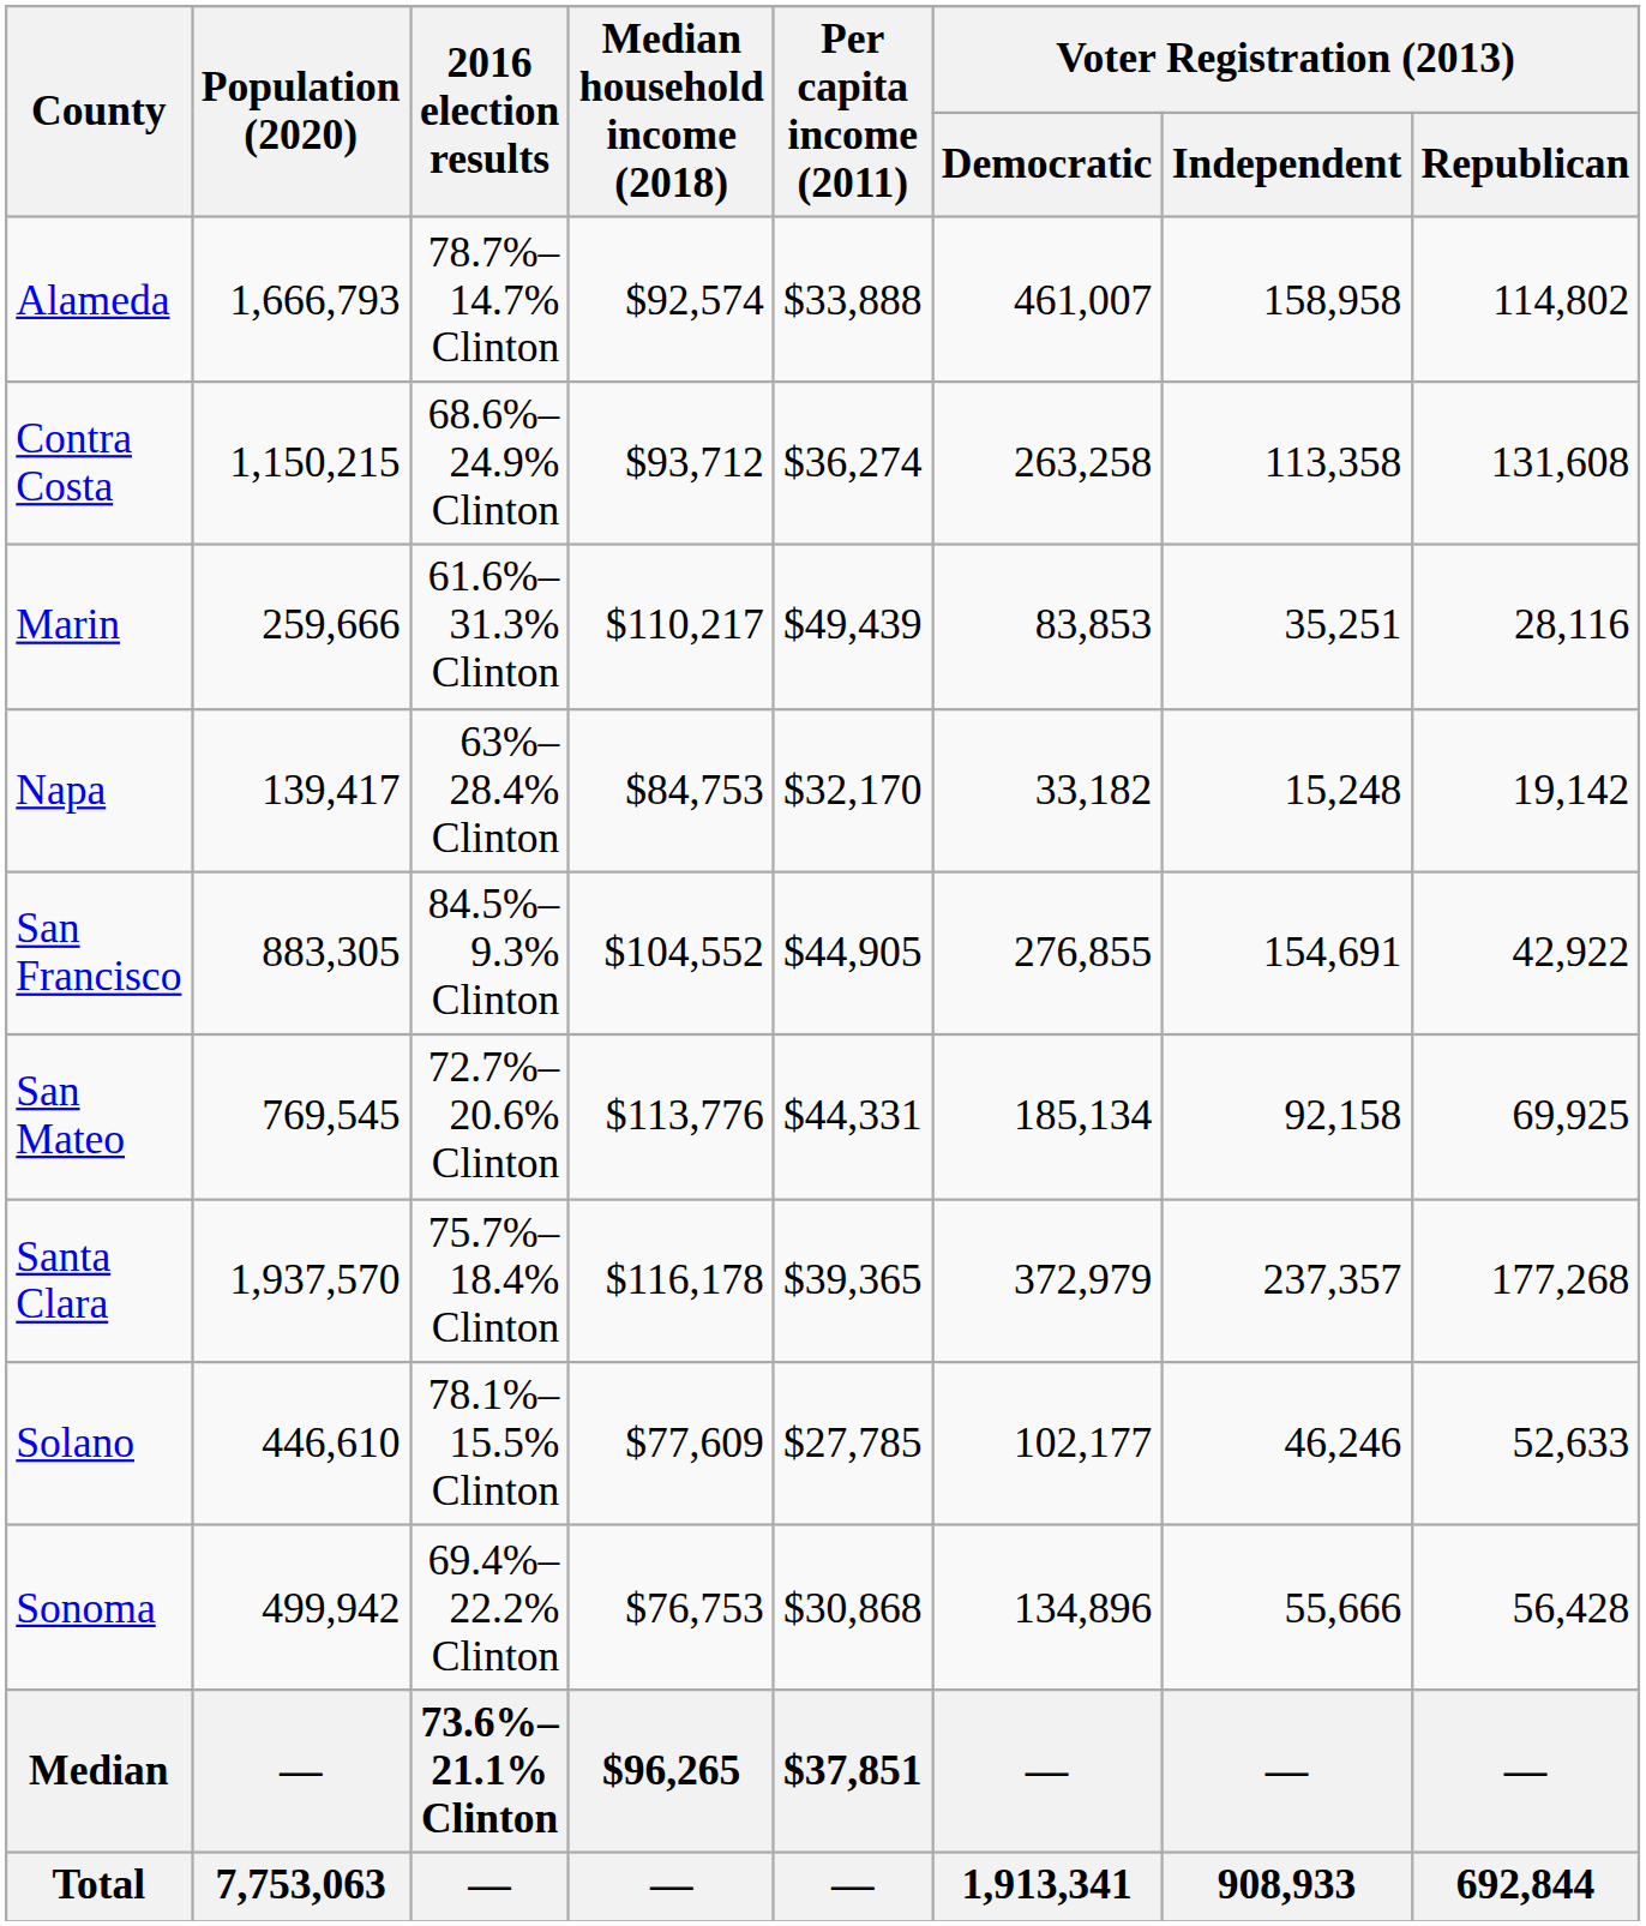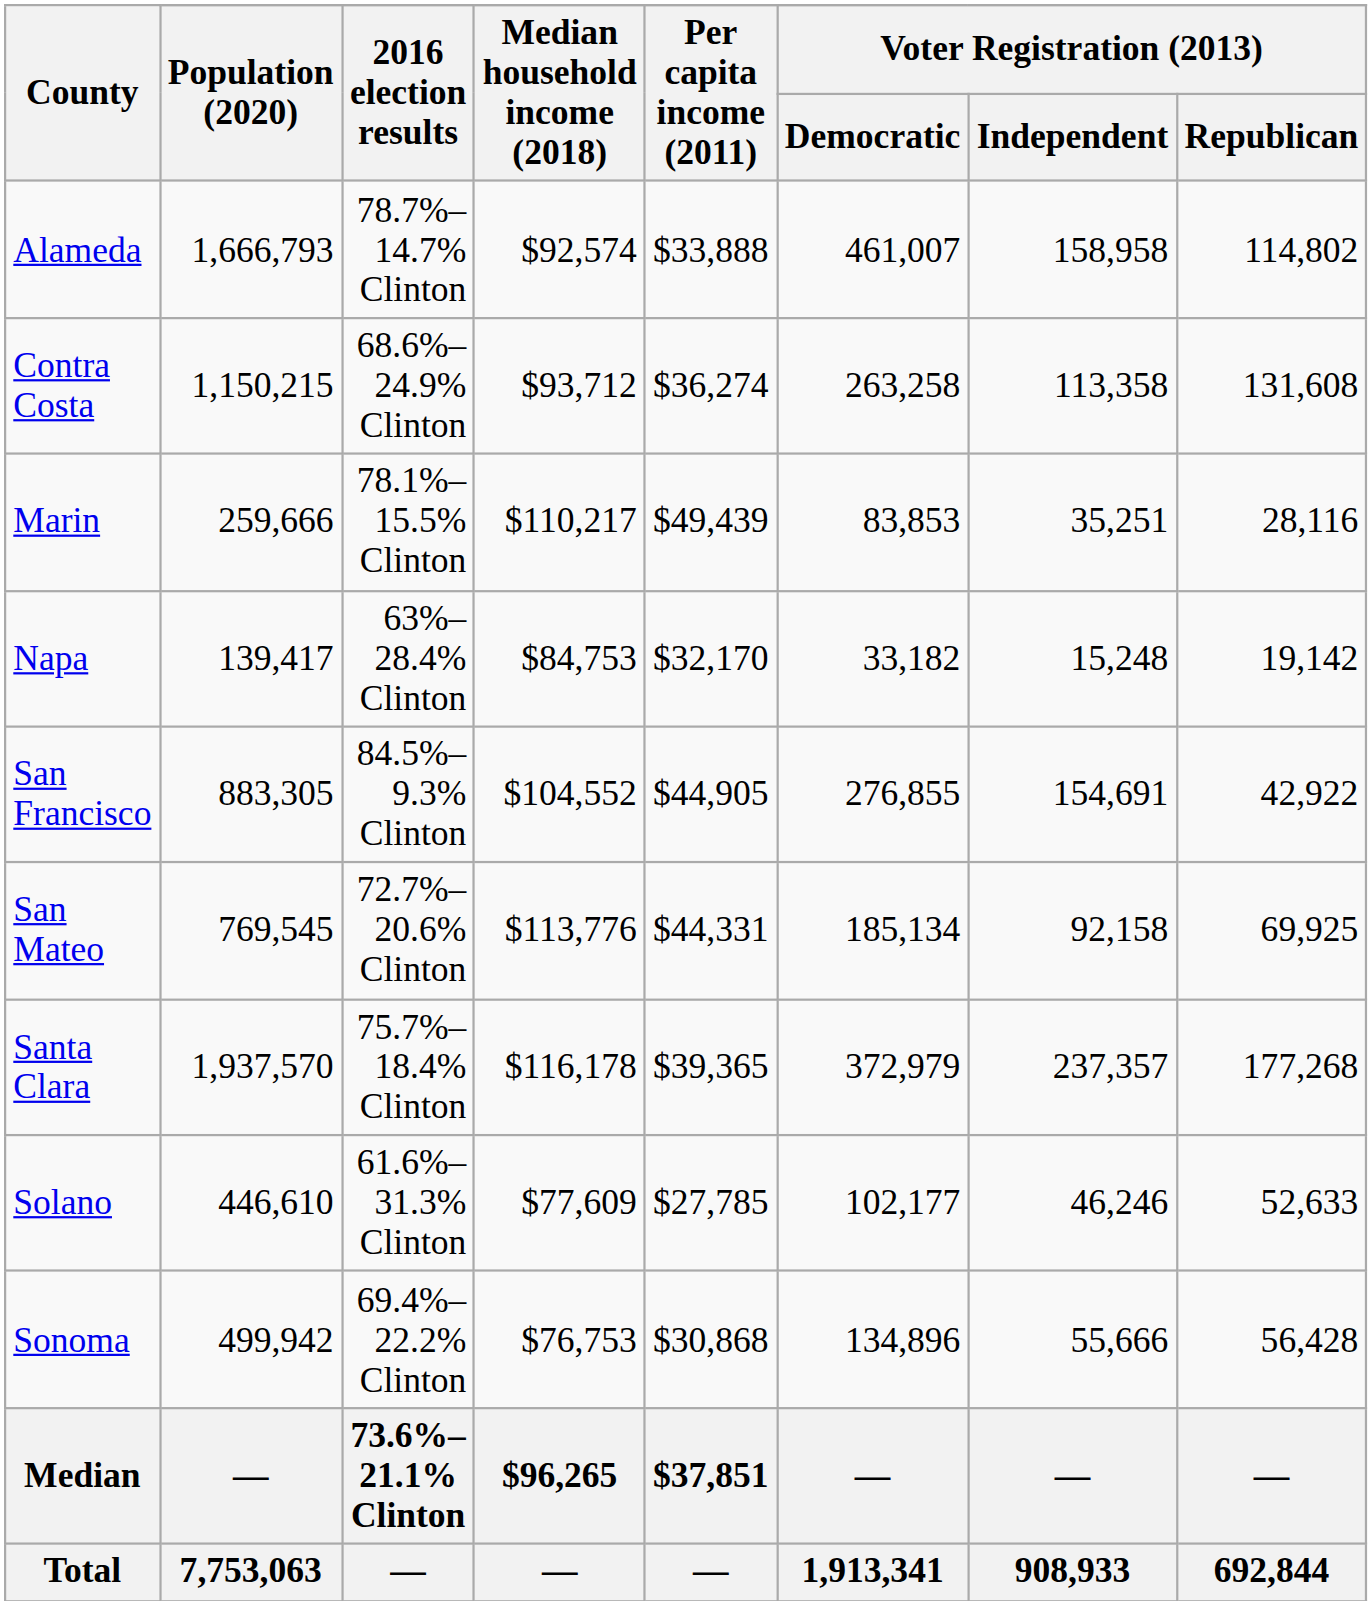 <table class="wikitable sortable" style="text-align:right">
 <tr>
 <th rowspan="3">County</th>
 </tr>
 <tr>
 <th rowspan="2">Population (2020)</th>
 <th rowspan="2">2016 election results</th>
 <th rowspan="2">Median household income (2018)</th>
 <th rowspan="2">Per capita income (2011)</th>
 <th colspan="3">Voter Registration (2013)</th>
 </tr>
 <tr>
 <th>Democratic</th>
 <th>Independent</th>
 <th>Republican</th>
 </tr>
 <tr>
 <td scope="row" style="text-align:left;"><a href='#'>Alameda</a></td>
 <td>1,666,793</td>
 <td>78.7%–14.7% Clinton</td>
 <td>$92,574</td>
 <td>$33,888</td>
 <td>461,007</td>
 <td>158,958</td>
 <td>114,802</td>
 </tr>
 <tr>
 <td scope="row" style="text-align:left;"><a href='#'>Contra Costa</a></td>
 <td>1,150,215</td>
 <td>68.6%–24.9% Clinton</td>
 <td>$93,712</td>
 <td>$36,274</td>
 <td>263,258</td>
 <td>113,358</td>
 <td>131,608</td>
 </tr>
 <tr>
 <td scope="row" style="text-align:left;"><a href='#'>Marin</a></td>
 <td>259,666</td>
-<td>61.6%– 31.3% Clinton</td>
+<td>78.1%–15.5% Clinton</td>
 <td>$110,217</td>
 <td>$49,439</td>
 <td>83,853</td>
 <td>35,251</td>
 <td>28,116</td>
 </tr>
 <tr>
 <td scope="row" style="text-align:left;"><a href='#'>Napa</a></td>
 <td>139,417</td>
 <td>63%–28.4% Clinton</td>
 <td>$84,753</td>
 <td>$32,170</td>
 <td>33,182</td>
 <td>15,248</td>
 <td>19,142</td>
 </tr>
 <tr>
 <td scope="row" style="text-align:left;"><a href='#'>San Francisco</a></td>
 <td>883,305</td>
 <td>84.5%–9.3% Clinton</td>
 <td>$104,552</td>
 <td>$44,905</td>
 <td>276,855</td>
 <td>154,691</td>
 <td>42,922</td>
 </tr>
 <tr>
 <td scope="row" style="text-align:left;"><a href='#'>San Mateo</a></td>
 <td>769,545</td>
 <td>72.7%–20.6% Clinton</td>
 <td>$113,776</td>
 <td>$44,331</td>
 <td>185,134</td>
 <td>92,158</td>
 <td>69,925</td>
 </tr>
 <tr>
 <td scope="row" style="text-align:left;"><a href='#'>Santa Clara</a></td>
 <td>1,937,570</td>
 <td>75.7%–18.4% Clinton</td>
 <td>$116,178</td>
 <td>$39,365</td>
 <td>372,979</td>
 <td>237,357</td>
 <td>177,268</td>
 </tr>
 <tr>
 <td scope="row" style="text-align:left;"><a href='#'>Solano</a></td>
 <td>446,610</td>
-<td>78.1%–15.5% Clinton</td>
+<td>61.6%– 31.3% Clinton</td>
 <td>$77,609</td>
 <td>$27,785</td>
 <td>102,177</td>
 <td>46,246</td>
 <td>52,633</td>
 </tr>
 <tr>
 <td scope="row" style="text-align:left;"><a href='#'>Sonoma</a></td>
 <td>499,942</td>
 <td>69.4%–22.2% Clinton</td>
 <td>$76,753</td>
 <td>$30,868</td>
 <td>134,896</td>
 <td>55,666</td>
 <td>56,428</td>
 </tr>
 <tr>
 <th scope="row">Median</th>
 <th>—</th>
 <th>73.6%–21.1% Clinton</th>
 <th>$96,265</th>
 <th>$37,851</th>
 <th>—</th>
 <th>—</th>
 <th>—</th>
 </tr>
 <tr>
 <th scope="row">Total</th>
 <th>7,753,063</th>
 <th>—</th>
 <th>—</th>
 <th>—</th>
 <th>1,913,341</th>
 <th>908,933</th>
 <th>692,844</th>
 </tr>
 </table>
